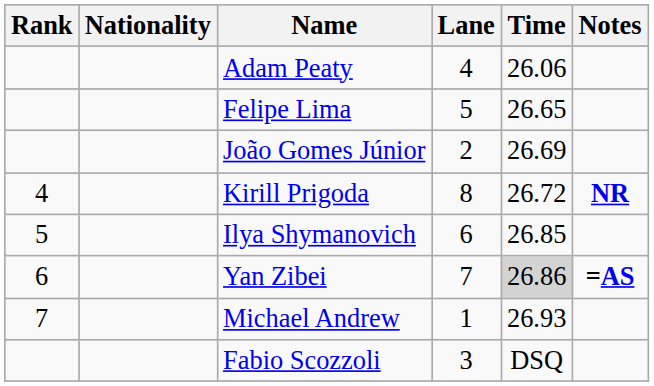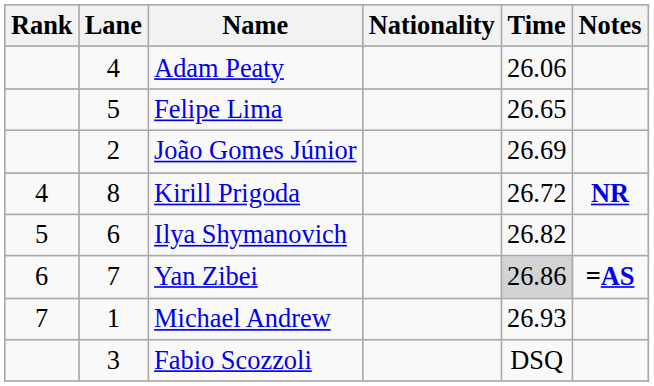 <table class="wikitable sortable" style="text-align:center">
 <tr>
 <th>Rank</th>
+<th>Lane</th>
+<th>Name</th>
 <th>Nationality</th>
-<th>Name</th>
-<th>Lane</th>
 <th>Time</th>
 <th>Notes</th>
 </tr>
 <tr>
 <td></td>
+<td>4</td>
+<td align=left><a href='#'>Adam Peaty</a></td>
 <td align=left></td>
-<td align=left><a href='#'>Adam Peaty</a></td>
-<td>4</td>
 <td>26.06</td>
 <td></td>
 </tr>
 <tr>
 <td></td>
+<td>5</td>
+<td align=left><a href='#'>Felipe Lima</a></td>
 <td align=left></td>
-<td align=left><a href='#'>Felipe Lima</a></td>
-<td>5</td>
 <td>26.65</td>
 <td></td>
 </tr>
 <tr>
 <td></td>
+<td>2</td>
+<td align=left><a href='#'>João Gomes Júnior</a></td>
 <td align=left></td>
-<td align=left><a href='#'>João Gomes Júnior</a></td>
-<td>2</td>
 <td>26.69</td>
 <td></td>
 </tr>
 <tr>
 <td>4</td>
+<td>8</td>
+<td align=left><a href='#'>Kirill Prigoda</a></td>
 <td align=left></td>
-<td align=left><a href='#'>Kirill Prigoda</a></td>
-<td>8</td>
 <td>26.72</td>
 <td><strong><a href='#'>NR</a></strong></td>
 </tr>
 <tr>
 <td>5</td>
+<td>6</td>
+<td align=left><a href='#'>Ilya Shymanovich</a></td>
 <td align=left></td>
-<td align=left><a href='#'>Ilya Shymanovich</a></td>
-<td>6</td>
-<td>26.85</td>
+<td>26.82</td>
 <td></td>
 </tr>
 <tr>
 <td>6</td>
+<td>7</td>
+<td align=left><a href='#'>Yan Zibei</a></td>
 <td align=left></td>
-<td align=left><a href='#'>Yan Zibei</a></td>
-<td>7</td>
 <td style="background: lightgrey;">26.86</td>
 <td><strong>=<a href='#'>AS</a></strong></td>
 </tr>
 <tr>
 <td>7</td>
+<td>1</td>
+<td align=left><a href='#'>Michael Andrew</a></td>
 <td align=left></td>
-<td align=left><a href='#'>Michael Andrew</a></td>
-<td>1</td>
 <td>26.93</td>
 <td></td>
 </tr>
 <tr>
 <td></td>
+<td>3</td>
+<td align=left><a href='#'>Fabio Scozzoli</a></td>
 <td align=left></td>
-<td align=left><a href='#'>Fabio Scozzoli</a></td>
-<td>3</td>
 <td>DSQ</td>
 <td></td>
 </tr>
 </table>
